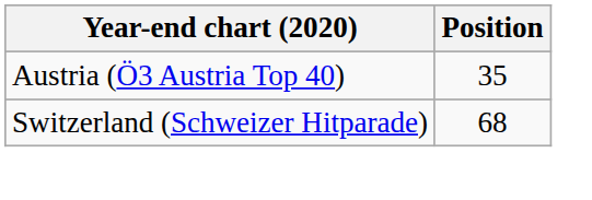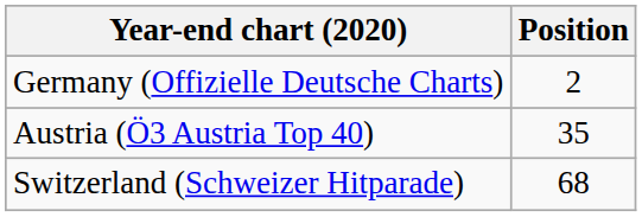 <table class="wikitable sortable plainrowheaders">
 <tr>
 <th scope="col">Year-end chart (2020)</th>
 <th scope="col">Position</th>
+</tr>
+<tr>
+<td>Germany (<a href='#'>Offizielle Deutsche Charts</a>)</td>
+<td align="center">2</td>
 </tr>
 <tr>
 <td>Austria (<a href='#'>Ö3 Austria Top 40</a>)</td>
 <td align="center">35</td>
 </tr>
 <tr>
 <td>Switzerland (<a href='#'>Schweizer Hitparade</a>)</td>
 <td align="center">68</td>
 </tr>
 </table>
